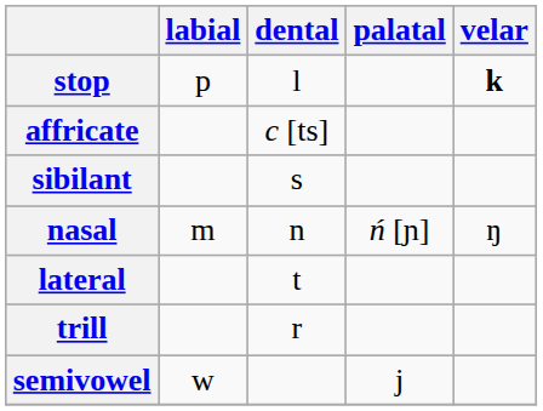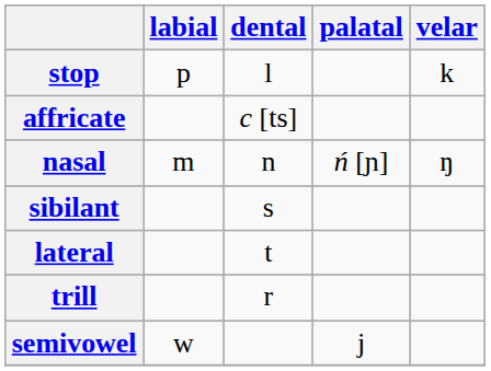 <table class="wikitable">
 <tr>
 <th></th>
 <th><a href='#'>labial</a></th>
 <th><a href='#'>dental</a></th>
 <th><a href='#'>palatal</a></th>
 <th><a href='#'>velar</a></th>
 </tr>
 <tr>
 <th><a href='#'>stop</a></th>
 <td align="center">p</td>
 <td align="center">l</td>
 <td align="center"></td>
-<td align="center"><strong>k</strong></td>
+<td align="center">k</td>
 </tr>
 <tr>
 <th><a href='#'>affricate</a></th>
 <td align="center"></td>
 <td align="center"><em>c</em> [ts]</td>
 <td align="center"></td>
 <td align="center"></td>
 </tr>
 <tr>
+<th><a href='#'>nasal</a></th>
+<td align="center">m</td>
+<td align="center">n</td>
+<td align="center"><em>ń</em> [ɲ]</td>
+<td align="center">ŋ</td>
+</tr>
+<tr>
 <th><a href='#'>sibilant</a></th>
 <td align="center"></td>
 <td align="center">s</td>
 <td align="center"></td>
 <td align="center"></td>
-</tr>
-<tr>
-<th><a href='#'>nasal</a></th>
-<td align="center">m</td>
-<td align="center">n</td>
-<td align="center"><em>ń</em> [ɲ]</td>
-<td align="center">ŋ</td>
 </tr>
 <tr>
 <th><a href='#'>lateral</a></th>
 <td align="center"></td>
 <td align="center">t</td>
 <td align="center"></td>
 <td align="center"></td>
 </tr>
 <tr>
 <th><a href='#'>trill</a></th>
 <td align="center"></td>
 <td align="center">r</td>
 <td align="center"></td>
 <td align="center"></td>
 </tr>
 <tr>
 <th><a href='#'>semivowel</a></th>
 <td align="center">w</td>
 <td align="center"></td>
 <td align="center">j</td>
 <td align="center"></td>
 </tr>
 <tr>
 </tr>
 </table>
